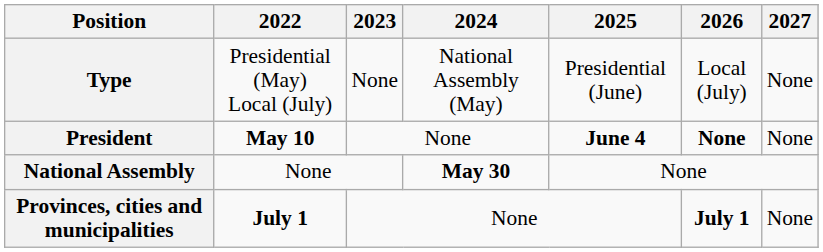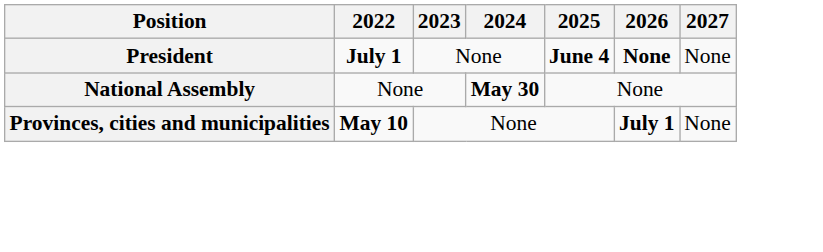 <table class=wikitable style="text-align:center;">
 <tr>
 <th>Position</th>
 <th>2022</th>
 <th>2023</th>
 <th>2024</th>
 <th>2025</th>
 <th>2026</th>
 <th>2027</th>
 </tr>
 <tr>
-<th>Type</th>
-<td>Presidential (May) <br> Local (July)</td>
-<td>None</td>
-<td>National Assembly (May)</td>
-<td>Presidential (June)</td>
-<td>Local (July)</td>
-<td>None</td>
-</tr>
-<tr>
 <th>President</th>
-<td><strong>May 10</strong></td>
+<td><strong>July 1</strong></td>
 <td colspan=2>None</td>
 <td><strong>June 4</strong></td>
 <td><strong>None</strong></td>
 <td>None</td>
 </tr>
 <tr>
 <th>National Assembly</th>
 <td colspan=2>None</td>
 <td><strong>May 30</strong></td>
 <td colspan=3>None</td>
 </tr>
 <tr>
 <th>Provinces, cities and municipalities</th>
-<td><strong>July 1</strong></td>
+<td><strong>May 10</strong></td>
 <td colspan=3>None</td>
 <td><strong>July 1</strong></td>
 <td>None</td>
 </tr>
 </table>
